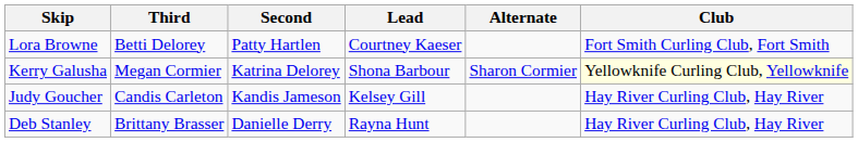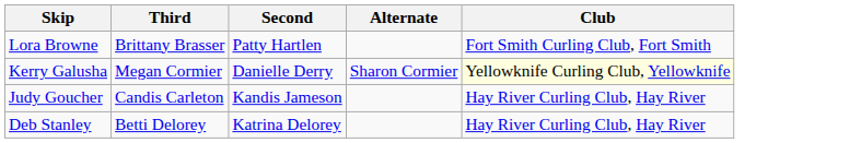 <table class="wikitable">
 <tr>
 <th>Skip</th>
 <th>Third</th>
 <th>Second</th>
-<th>Lead</th>
 <th>Alternate</th>
 <th>Club</th>
 </tr>
 <tr>
 <td><a href='#'>Lora Browne</a></td>
-<td><a href='#'>Betti Delorey</a></td>
+<td><a href='#'>Brittany Brasser</a></td>
 <td><a href='#'>Patty Hartlen</a></td>
-<td><a href='#'>Courtney Kaeser</a></td>
 <td></td>
 <td><a href='#'>Fort Smith Curling Club</a>, <a href='#'>Fort Smith</a></td>
 </tr>
 <tr>
 <td><a href='#'>Kerry Galusha</a></td>
 <td><a href='#'>Megan Cormier</a></td>
-<td><a href='#'>Katrina Delorey</a></td>
-<td><a href='#'>Shona Barbour</a></td>
+<td><a href='#'>Danielle Derry</a></td>
 <td><a href='#'>Sharon Cormier</a></td>
 <td style="background: lightyellow;">Yellowknife Curling Club, <a href='#'>Yellowknife</a></td>
 </tr>
 <tr>
 <td><a href='#'>Judy Goucher</a></td>
 <td><a href='#'>Candis Carleton</a></td>
 <td><a href='#'>Kandis Jameson</a></td>
-<td><a href='#'>Kelsey Gill</a></td>
 <td></td>
 <td><a href='#'>Hay River Curling Club</a>, <a href='#'>Hay River</a></td>
 </tr>
 <tr>
 <td><a href='#'>Deb Stanley</a></td>
-<td><a href='#'>Brittany Brasser</a></td>
-<td><a href='#'>Danielle Derry</a></td>
-<td><a href='#'>Rayna Hunt</a></td>
+<td><a href='#'>Betti Delorey</a></td>
+<td><a href='#'>Katrina Delorey</a></td>
 <td></td>
 <td><a href='#'>Hay River Curling Club</a>, <a href='#'>Hay River</a></td>
 </tr>
 </table>
